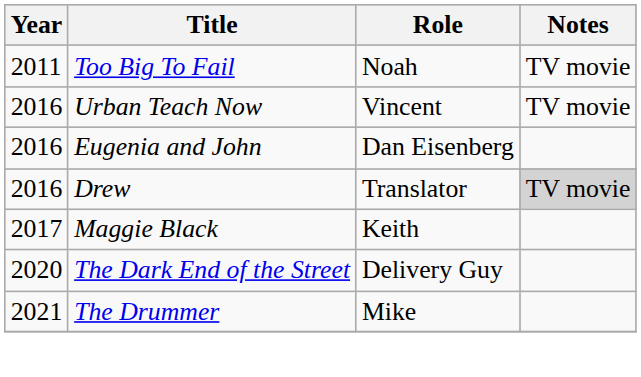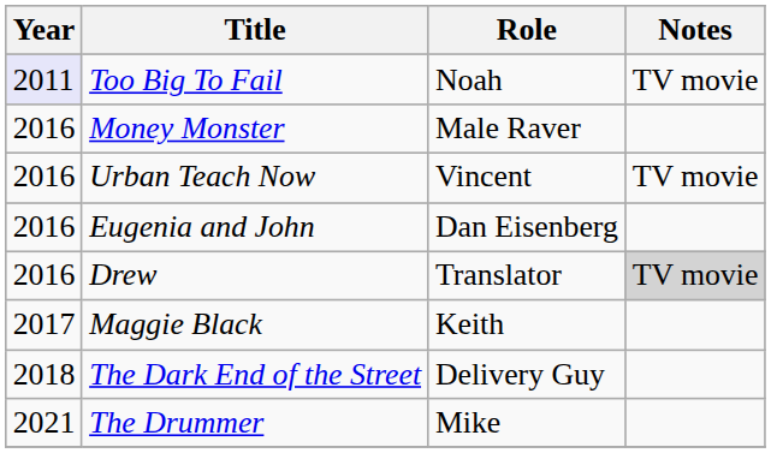 <table class="wikitable sortable">
 <tr>
 <th>Year</th>
 <th>Title</th>
 <th>Role</th>
 <th class="unsortable">Notes</th>
 </tr>
 <tr>
-<td>2011</td>
+<td style="background: lavender;">2011</td>
 <td><a href='#'><em>Too Big To Fail</em></a></td>
 <td>Noah</td>
 <td>TV movie</td>
+</tr>
+<tr>
+<td>2016</td>
+<td><em><a href='#'>Money Monster</a></em></td>
+<td>Male Raver</td>
+<td></td>
 </tr>
 <tr>
 <td>2016</td>
 <td><em>Urban Teach Now</em></td>
 <td>Vincent</td>
 <td>TV movie</td>
 </tr>
 <tr>
 <td>2016</td>
 <td><em>Eugenia and John</em></td>
 <td>Dan Eisenberg</td>
 <td></td>
 </tr>
 <tr>
 <td>2016</td>
 <td><em>Drew</em></td>
 <td>Translator</td>
 <td style="background: lightgrey;">TV movie</td>
 </tr>
 <tr>
 <td>2017</td>
 <td><em>Maggie Black</em></td>
 <td>Keith</td>
 <td></td>
 </tr>
 <tr>
-<td>2020</td>
+<td>2018</td>
 <td><em><a href='#'>The Dark End of the Street</a></em></td>
 <td>Delivery Guy</td>
 <td></td>
 </tr>
 <tr>
 <td>2021</td>
 <td><em><a href='#'>The Drummer</a></em></td>
 <td>Mike</td>
 <td></td>
 </tr>
 <tr>
 </tr>
 </table>
